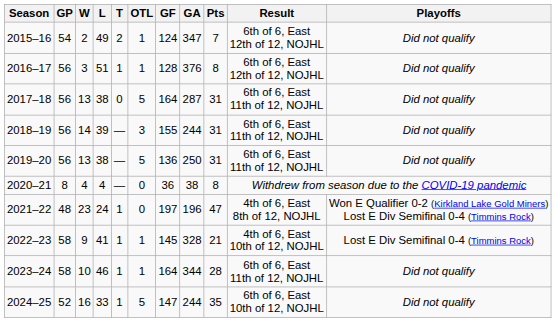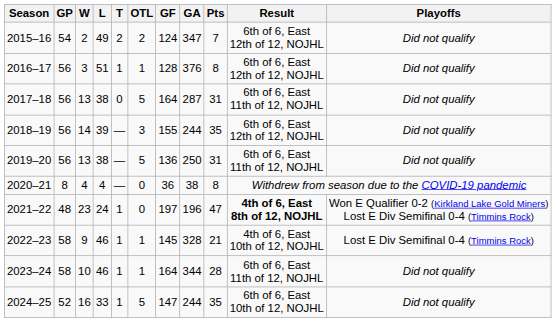 <table class="wikitable" style="text-align:center">
 <tr>
 <th>Season</th>
 <th>GP</th>
 <th>W</th>
 <th>L</th>
 <th>T</th>
 <th>OTL</th>
 <th>GF</th>
 <th>GA</th>
 <th>Pts</th>
 <th>Result</th>
 <th>Playoffs</th>
 </tr>
 <tr>
 <td>2015–16</td>
 <td>54</td>
 <td>2</td>
 <td>49</td>
 <td>2</td>
-<td>1</td>
+<td>2</td>
 <td>124</td>
 <td>347</td>
 <td>7</td>
 <td>6th of 6, East<br>12th of 12, NOJHL</td>
 <td><em>Did not qualify</em></td>
 </tr>
 <tr>
 <td>2016–17</td>
 <td>56</td>
 <td>3</td>
 <td>51</td>
 <td>1</td>
 <td>1</td>
 <td>128</td>
 <td>376</td>
 <td>8</td>
 <td>6th of 6, East<br>12th of 12, NOJHL</td>
 <td><em>Did not qualify</em></td>
 </tr>
 <tr>
 <td>2017–18</td>
 <td>56</td>
 <td>13</td>
 <td>38</td>
 <td>0</td>
 <td>5</td>
 <td>164</td>
 <td>287</td>
 <td>31</td>
 <td>6th of 6, East<br>11th of 12, NOJHL</td>
 <td><em>Did not qualify</em></td>
 </tr>
 <tr>
 <td>2018–19</td>
 <td>56</td>
 <td>14</td>
 <td>39</td>
 <td>—</td>
 <td>3</td>
 <td>155</td>
 <td>244</td>
-<td>31</td>
-<td>6th of 6, East<br>11th of 12, NOJHL</td>
+<td>35</td>
+<td>6th of 6, East<br>12th of 12, NOJHL</td>
 <td><em>Did not qualify</em></td>
 </tr>
 <tr>
 <td>2019–20</td>
 <td>56</td>
 <td>13</td>
 <td>38</td>
 <td>—</td>
 <td>5</td>
 <td>136</td>
 <td>250</td>
 <td>31</td>
 <td>6th of 6, East<br>11th of 12, NOJHL</td>
 <td><em>Did not qualify</em></td>
 </tr>
 <tr>
 <td>2020–21</td>
 <td>8</td>
 <td>4</td>
 <td>4</td>
 <td>—</td>
 <td>0</td>
 <td>36</td>
 <td>38</td>
 <td>8</td>
 <td colspan=2><em>Withdrew from season due to the <a href='#'>COVID-19 pandemic</a></em></td>
 </tr>
 <tr>
 <td>2021–22</td>
 <td>48</td>
 <td>23</td>
 <td>24</td>
 <td>1</td>
 <td>0</td>
 <td>197</td>
 <td>196</td>
 <td>47</td>
-<td>4th of 6, East<br>8th of 12, NOJHL</td>
+<td><strong>4th of 6, East<br>8th of 12, NOJHL</strong></td>
 <td>Won E Qualifier 0-2 <small>(<a href='#'>Kirkland Lake Gold Miners</a>)</small><br>Lost E Div Semifinal 0-4 <small>(<a href='#'>Timmins Rock</a>)</small></td>
 </tr>
 <tr>
 <td>2022–23</td>
 <td>58</td>
 <td>9</td>
-<td>41</td>
+<td>46</td>
 <td>1</td>
 <td>1</td>
 <td>145</td>
 <td>328</td>
 <td>21</td>
 <td>4th of 6, East<br>10th of 12, NOJHL</td>
 <td>Lost E Div Semifinal 0-4 <small>(<a href='#'>Timmins Rock</a>)</small></td>
 </tr>
 <tr>
 <td>2023–24</td>
 <td>58</td>
 <td>10</td>
 <td>46</td>
 <td>1</td>
 <td>1</td>
 <td>164</td>
 <td>344</td>
 <td>28</td>
 <td>6th of 6, East<br>11th of 12, NOJHL</td>
 <td><em>Did not qualify</em></td>
 </tr>
 <tr>
 <td>2024–25</td>
 <td>52</td>
 <td>16</td>
 <td>33</td>
 <td>1</td>
 <td>5</td>
 <td>147</td>
 <td>244</td>
 <td>35</td>
 <td>6th of 6, East<br>10th of 12, NOJHL</td>
 <td><em>Did not qualify</em></td>
 </tr>
 </table>
